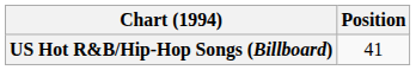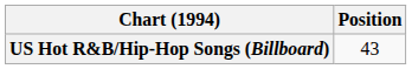 <table class="wikitable plainrowheaders" style="text-align:center">
 <tr>
 <th scope="col">Chart (1994)</th>
 <th scope="col">Position</th>
 </tr>
 <tr>
 <th scope="row">US Hot R&B/Hip-Hop Songs (<em>Billboard</em>)</th>
-<td>41</td>
+<td>43</td>
 </tr>
 </table>
